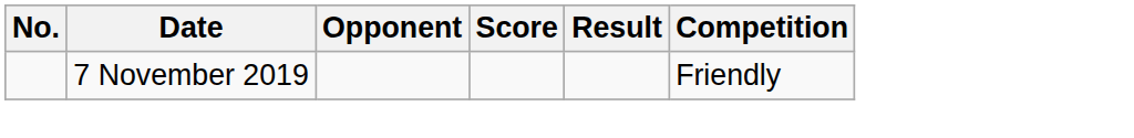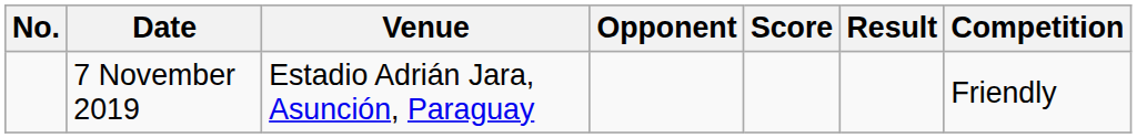 <table class="wikitable">
 <tr>
 <th>No.</th>
 <th>Date</th>
+<th>Venue</th>
 <th>Opponent</th>
 <th>Score</th>
 <th>Result</th>
 <th>Competition</th>
 </tr>
 <tr>
 <td></td>
 <td>7 November 2019</td>
+<td>Estadio Adrián Jara, <a href='#'>Asunción</a>, <a href='#'>Paraguay</a></td>
 <td></td>
 <td></td>
 <td></td>
 <td>Friendly</td>
 </tr>
 </table>
